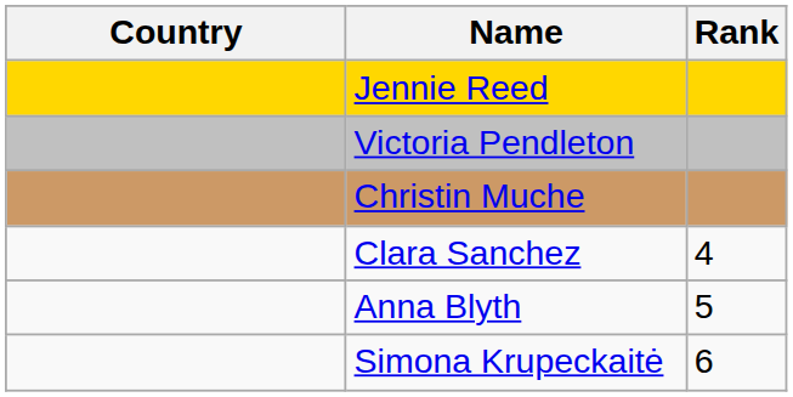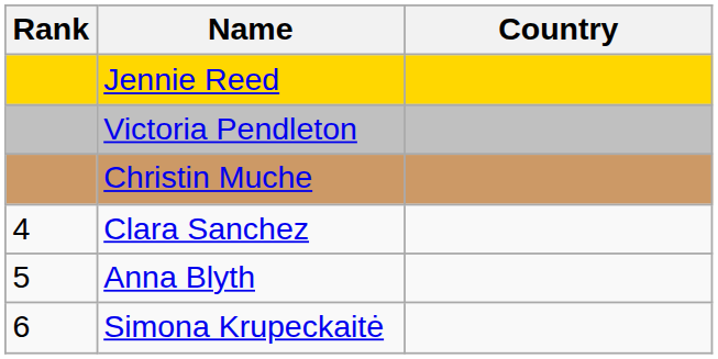 <table class="wikitable">
 <tr>
+<th width=20>Rank</th>
+<th width=150>Name</th>
 <th width=150>Country</th>
-<th width=150>Name</th>
-<th width=20>Rank</th>
 </tr>
 <tr bgcolor=gold>
 <td></td>
 <td><a href='#'>Jennie Reed</a></td>
 <td></td>
 </tr>
 <tr bgcolor=silver>
 <td></td>
 <td><a href='#'>Victoria Pendleton</a></td>
 <td></td>
 </tr>
 <tr bgcolor=cc9966>
 <td></td>
 <td><a href='#'>Christin Muche</a></td>
 <td></td>
 </tr>
 <tr>
+<td>4</td>
+<td><a href='#'>Clara Sanchez</a></td>
 <td></td>
-<td><a href='#'>Clara Sanchez</a></td>
-<td>4</td>
 </tr>
 <tr>
+<td>5</td>
+<td><a href='#'>Anna Blyth</a></td>
 <td></td>
-<td><a href='#'>Anna Blyth</a></td>
-<td>5</td>
 </tr>
 <tr>
+<td>6</td>
+<td><a href='#'>Simona Krupeckaitė</a></td>
 <td></td>
-<td><a href='#'>Simona Krupeckaitė</a></td>
-<td>6</td>
 </tr>
 </table>
